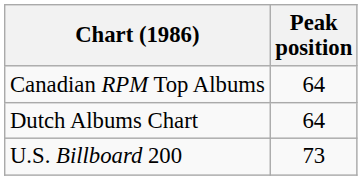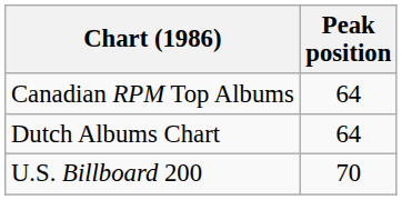 <table class="wikitable sortable">
 <tr>
 <th>Chart (1986)</th>
 <th>Peak<br>position</th>
 </tr>
 <tr>
 <td align="left">Canadian <em>RPM</em> Top Albums</td>
 <td style="text-align:center;">64</td>
 </tr>
 <tr>
 <td align="left">Dutch Albums Chart</td>
 <td style="text-align:center;">64</td>
 </tr>
 <tr>
 <td align="left">U.S. <em>Billboard</em> 200</td>
-<td style="text-align:center;">73</td>
+<td style="text-align:center;">70</td>
 </tr>
 </table>
